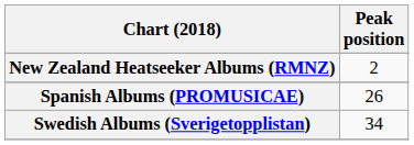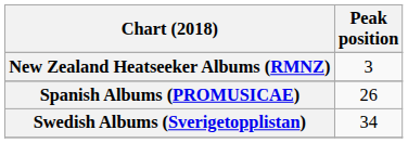 <table class="wikitable sortable plainrowheaders" style="text-align:center">
 <tr>
 <th scope="col">Chart (2018)</th>
 <th scope="col">Peak<br> position</th>
 </tr>
 <tr>
 </tr>
 <tr>
 </tr>
 <tr>
 </tr>
 <tr>
 </tr>
 <tr>
 </tr>
 <tr>
 </tr>
 <tr>
 </tr>
 <tr>
 </tr>
 <tr>
 </tr>
 <tr>
 <th scope="row">New Zealand Heatseeker Albums (<a href='#'>RMNZ</a>)</th>
-<td>2</td>
+<td>3</td>
 </tr>
 <tr>
 </tr>
 <tr>
 </tr>
 <tr>
 <th scope="row">Spanish Albums (<a href='#'>PROMUSICAE</a>)</th>
 <td>26</td>
 </tr>
 <tr>
 <th scope="row">Swedish Albums (<a href='#'>Sverigetopplistan</a>)</th>
 <td>34</td>
 </tr>
 <tr>
 </tr>
 <tr>
 </tr>
 <tr>
 </tr>
 <tr>
 </tr>
 <tr>
 </tr>
 <tr>
 </tr>
 </table>
